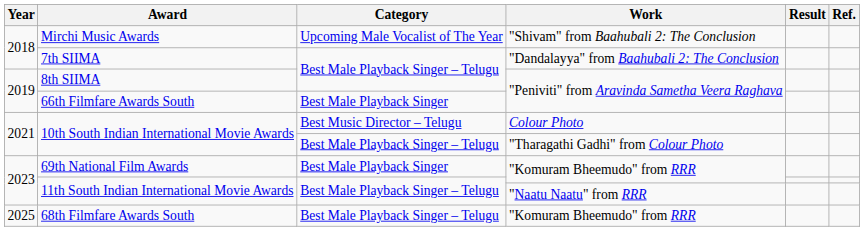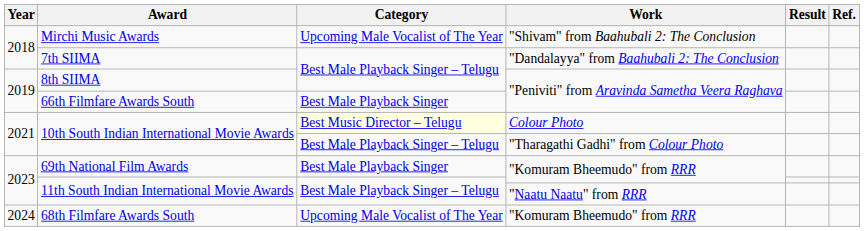 <table class="wikitable sortable">
 <tr>
 <th>Year</th>
 <th>Award</th>
 <th>Category</th>
 <th>Work</th>
 <th>Result</th>
 <th scope="col" class="unsortable">Ref.</th>
 </tr>
 <tr>
 <td rowspan="2">2018</td>
 <td><a href='#'>Mirchi Music Awards</a></td>
 <td><a href='#'>Upcoming Male Vocalist of The Year</a></td>
 <td>"Shivam" from <em>Baahubali 2: The Conclusion</em></td>
 <td></td>
 <td style="text-align:center;"></td>
 </tr>
 <tr>
 <td><a href='#'>7th SIIMA</a></td>
 <td rowspan="2"><a href='#'>Best Male Playback Singer – Telugu</a></td>
 <td>"Dandalayya" from <em><a href='#'>Baahubali 2: The Conclusion</a></em></td>
 <td></td>
 <td style="text-align:center;"></td>
 </tr>
 <tr>
 <td rowspan="2">2019</td>
 <td><a href='#'>8th SIIMA</a></td>
 <td rowspan="2">"Peniviti" from <em><a href='#'>Aravinda Sametha Veera Raghava</a></em></td>
 <td></td>
 <td style="text-align:center;"></td>
 </tr>
 <tr>
 <td><a href='#'>66th Filmfare Awards South</a></td>
 <td><a href='#'>Best Male Playback Singer</a></td>
 <td></td>
 <td style="text-align:center;"></td>
 </tr>
 <tr>
 <td rowspan="2">2021</td>
 <td rowspan="2"><a href='#'>10th South Indian International Movie Awards</a></td>
-<td><a href='#'>Best Music Director – Telugu</a></td>
+<td style="background: lightyellow;"><a href='#'>Best Music Director – Telugu</a></td>
 <td><em><a href='#'>Colour Photo</a></em></td>
 <td></td>
 <td></td>
 </tr>
 <tr>
 <td><a href='#'>Best Male Playback Singer – Telugu</a></td>
 <td>"Tharagathi Gadhi" from <em><a href='#'>Colour Photo</a></em></td>
 <td></td>
 <td></td>
 </tr>
 <tr>
 <td rowspan="3">2023</td>
 <td><a href='#'>69th National Film Awards</a></td>
 <td><a href='#'>Best Male Playback Singer</a></td>
 <td rowspan="2">"Komuram Bheemudo" from <em><a href='#'>RRR</a></em></td>
 <td></td>
 <td style="text-align:center;"></td>
 </tr>
 <tr>
 <td rowspan="2"><a href='#'>11th South Indian International Movie Awards</a></td>
 <td rowspan="2"><a href='#'>Best Male Playback Singer – Telugu</a></td>
 <td></td>
 <td></td>
 </tr>
 <tr>
 <td>"<a href='#'>Naatu Naatu</a>" from <em><a href='#'>RRR</a></em></td>
 <td></td>
 <td></td>
 </tr>
 <tr>
-<td>2025</td>
+<td>2024</td>
 <td><a href='#'>68th Filmfare Awards South</a></td>
-<td><a href='#'>Best Male Playback Singer – Telugu</a></td>
+<td><a href='#'>Upcoming Male Vocalist of The Year</a></td>
 <td>"Komuram Bheemudo" from <em><a href='#'>RRR</a></em></td>
 <td></td>
 <td></td>
 </tr>
 </table>
